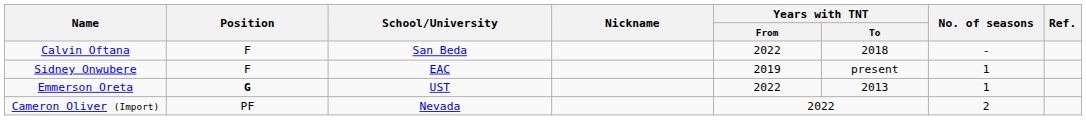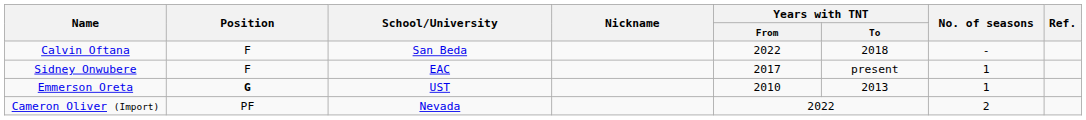 <table class="wikitable sortable" style="text-align:center" width="98%">
 <tr>
 <th style="width:180px;" rowspan="2">Name</th>
 <th style="width:180px;" rowspan="2">Position</th>
 <th style="width:250px;" rowspan="2">School/University</th>
 <th style="width:180px;" rowspan="2">Nickname</th>
 <th style="width:180px; text-align:center;" colspan="2">Years with TNT</th>
 <th rowspan="2">No. of seasons</th>
 <th rowspan="2"; class=unsortable>Ref.</th>
 </tr>
 <tr>
 <th style="width:10%; text-align:center;"><small>From</small></th>
 <th style="width:10%; text-align:center;"><small>To</small></th>
 </tr>
 <tr>
 <td><a href='#'>Calvin Oftana</a></td>
 <td>F</td>
 <td><a href='#'>San Beda</a></td>
 <td></td>
 <td>2022</td>
 <td>2018</td>
 <td>-</td>
 <td></td>
 </tr>
 <tr>
 <td><a href='#'>Sidney Onwubere</a></td>
 <td align="center">F</td>
 <td><a href='#'>EAC</a></td>
 <td align="center"></td>
-<td align="center">2019</td>
+<td align="center">2017</td>
 <td>present</td>
 <td>1</td>
 <td></td>
 </tr>
 <tr>
 <td><a href='#'>Emmerson Oreta</a></td>
 <td align="center"><strong>G</strong></td>
 <td><a href='#'>UST</a></td>
 <td align="center"></td>
-<td align="center">2022</td>
+<td align="center">2010</td>
 <td>2013</td>
 <td>1</td>
 <td></td>
 </tr>
 <tr>
 <td><a href='#'>Cameron Oliver</a> <small>(Import)</small></td>
 <td>PF</td>
 <td><a href='#'>Nevada</a></td>
 <td></td>
 <td colspan="2">2022</td>
 <td>2</td>
 <td></td>
 </tr>
 </table>
